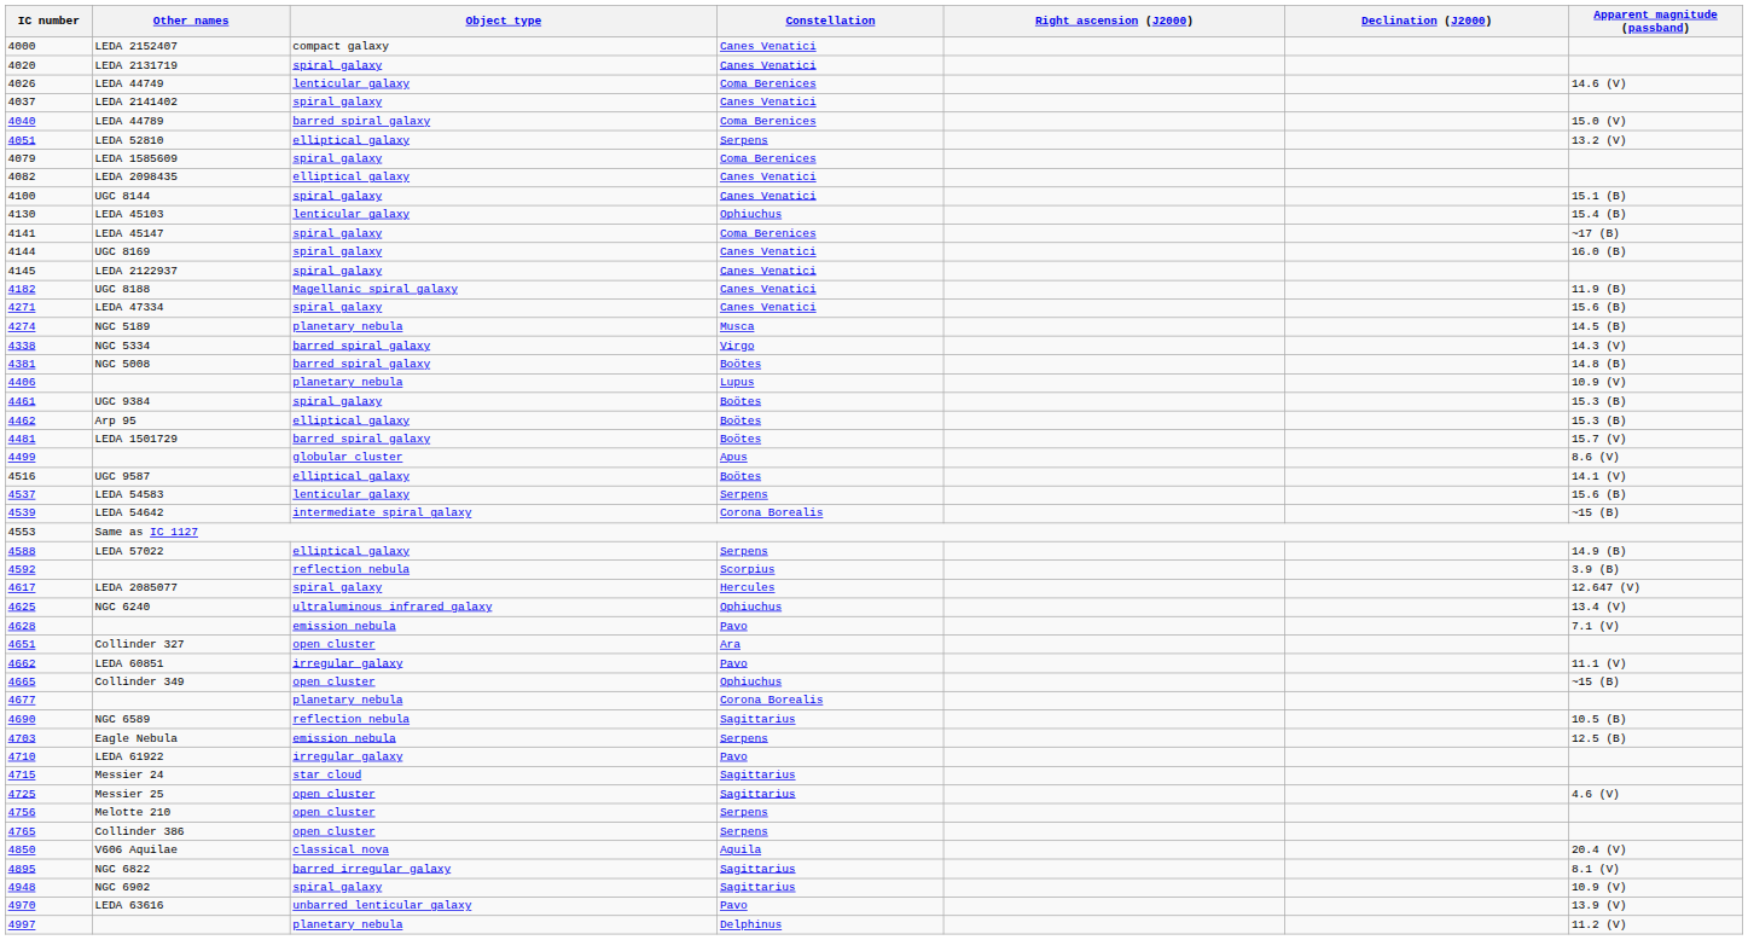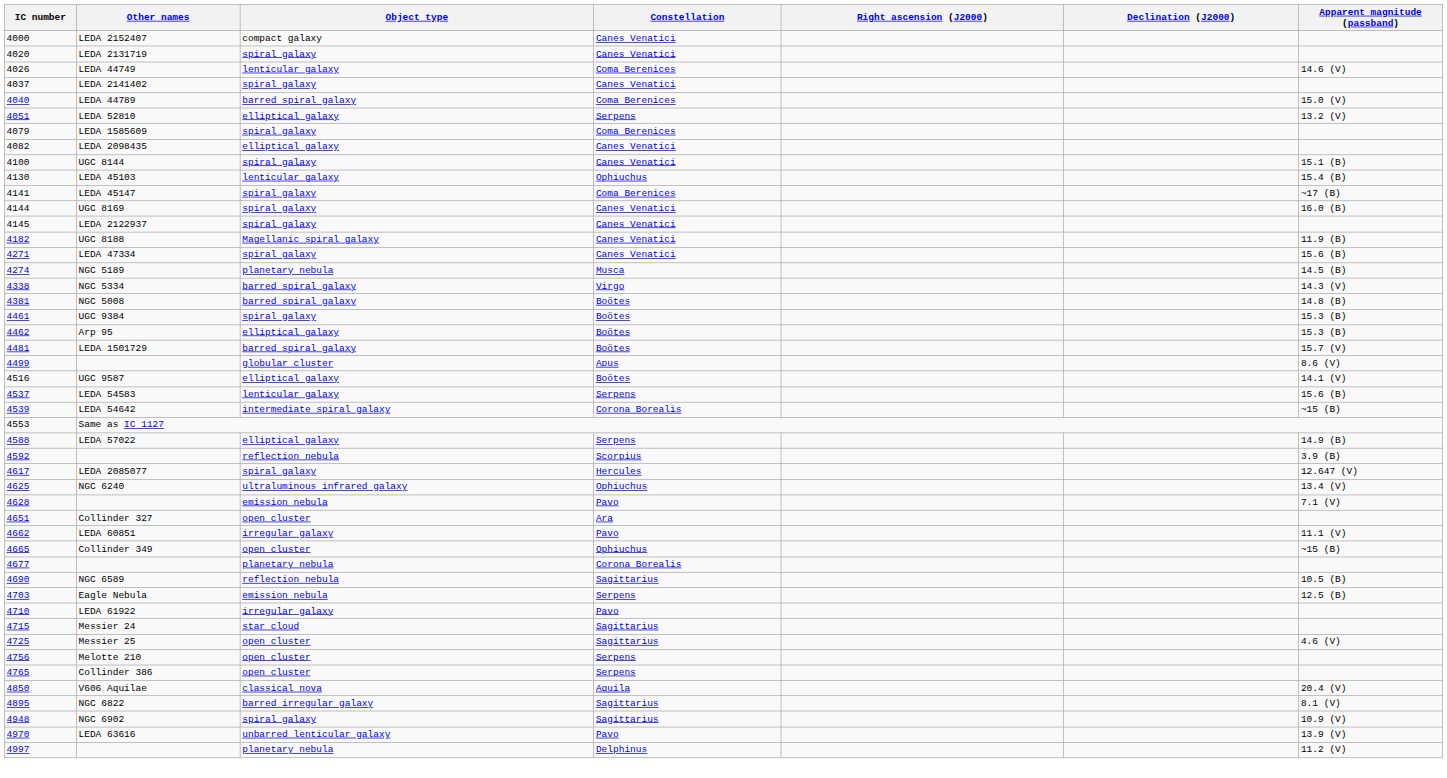 <table class="wikitable sortable">
 <tr>
 <th style="width: 5%;">IC number</th>
 <th><a href='#'>Other names</a></th>
 <th><a href='#'>Object type</a></th>
 <th><a href='#'>Constellation</a></th>
 <th><a href='#'>Right ascension</a> (<a href='#'>J2000</a>)</th>
 <th><a href='#'>Declination</a> (<a href='#'>J2000</a>)</th>
 <th style="width: 10%;"><a href='#'>Apparent magnitude</a> (<a href='#'>passband</a>)</th>
 </tr>
 <tr>
 <td>4000</td>
 <td>LEDA 2152407</td>
 <td>compact galaxy</td>
 <td><a href='#'>Canes Venatici</a></td>
 <td></td>
 <td></td>
 <td></td>
 </tr>
 <tr>
 <td>4020</td>
 <td>LEDA 2131719</td>
 <td><a href='#'>spiral galaxy</a></td>
 <td><a href='#'>Canes Venatici</a></td>
 <td></td>
 <td></td>
 <td></td>
 </tr>
 <tr>
 <td>4026</td>
 <td>LEDA 44749</td>
 <td><a href='#'>lenticular galaxy</a></td>
 <td><a href='#'>Coma Berenices</a></td>
 <td></td>
 <td></td>
 <td>14.6 (V)</td>
 </tr>
 <tr>
 <td>4037</td>
 <td>LEDA 2141402</td>
 <td><a href='#'>spiral galaxy</a></td>
 <td><a href='#'>Canes Venatici</a></td>
 <td></td>
 <td></td>
 <td></td>
 </tr>
 <tr>
 <td><a href='#'>4040</a></td>
 <td>LEDA 44789</td>
 <td><a href='#'>barred spiral galaxy</a></td>
 <td><a href='#'>Coma Berenices</a></td>
 <td></td>
 <td></td>
 <td>15.0 (V)</td>
 </tr>
 <tr>
 <td><a href='#'>4051</a></td>
 <td>LEDA 52810</td>
 <td><a href='#'>elliptical galaxy</a></td>
 <td><a href='#'>Serpens</a></td>
 <td></td>
 <td></td>
 <td>13.2 (V)</td>
 </tr>
 <tr>
 <td>4079</td>
 <td>LEDA 1585609</td>
 <td><a href='#'>spiral galaxy</a></td>
 <td><a href='#'>Coma Berenices</a></td>
 <td></td>
 <td></td>
 <td></td>
 </tr>
 <tr>
 <td>4082</td>
 <td>LEDA 2098435</td>
 <td><a href='#'>elliptical galaxy</a></td>
 <td><a href='#'>Canes Venatici</a></td>
 <td></td>
 <td></td>
 <td></td>
 </tr>
 <tr>
 <td>4100</td>
 <td>UGC 8144</td>
 <td><a href='#'>spiral galaxy</a></td>
 <td><a href='#'>Canes Venatici</a></td>
 <td></td>
 <td></td>
 <td>15.1 (B)</td>
 </tr>
 <tr>
 <td>4130</td>
 <td>LEDA 45103</td>
 <td><a href='#'>lenticular galaxy</a></td>
 <td><a href='#'>Ophiuchus</a></td>
 <td></td>
 <td></td>
 <td>15.4 (B)</td>
 </tr>
 <tr>
 <td>4141</td>
 <td>LEDA 45147</td>
 <td><a href='#'>spiral galaxy</a></td>
 <td><a href='#'>Coma Berenices</a></td>
 <td></td>
 <td></td>
 <td>~17 (B)</td>
 </tr>
 <tr>
 <td>4144</td>
 <td>UGC 8169</td>
 <td><a href='#'>spiral galaxy</a></td>
 <td><a href='#'>Canes Venatici</a></td>
 <td></td>
 <td></td>
 <td>16.0 (B)</td>
 </tr>
 <tr>
 <td>4145</td>
 <td>LEDA 2122937</td>
 <td><a href='#'>spiral galaxy</a></td>
 <td><a href='#'>Canes Venatici</a></td>
 <td></td>
 <td></td>
 <td></td>
 </tr>
 <tr>
 <td><a href='#'>4182</a></td>
 <td>UGC 8188</td>
 <td><a href='#'>Magellanic spiral galaxy</a></td>
 <td><a href='#'>Canes Venatici</a></td>
 <td></td>
 <td></td>
 <td>11.9 (B)</td>
 </tr>
 <tr>
 <td><a href='#'>4271</a></td>
 <td>LEDA 47334</td>
 <td><a href='#'>spiral galaxy</a></td>
 <td><a href='#'>Canes Venatici</a></td>
 <td></td>
 <td></td>
 <td>15.6 (B)</td>
 </tr>
 <tr>
 <td><a href='#'>4274</a></td>
 <td>NGC 5189</td>
 <td><a href='#'>planetary nebula</a></td>
 <td><a href='#'>Musca</a></td>
 <td></td>
 <td></td>
 <td>14.5 (B)</td>
 </tr>
 <tr>
 <td><a href='#'>4338</a></td>
 <td>NGC 5334</td>
 <td><a href='#'>barred spiral galaxy</a></td>
 <td><a href='#'>Virgo</a></td>
 <td></td>
 <td></td>
 <td>14.3 (V)</td>
 </tr>
 <tr>
 <td><a href='#'>4381</a></td>
 <td>NGC 5008</td>
 <td><a href='#'>barred spiral galaxy</a></td>
 <td><a href='#'>Boötes</a></td>
 <td></td>
 <td></td>
 <td>14.8 (B)</td>
-</tr>
-<tr>
-<td><a href='#'>4406</a></td>
-<td></td>
-<td><a href='#'>planetary nebula</a></td>
-<td><a href='#'>Lupus</a></td>
-<td></td>
-<td></td>
-<td>10.9 (V)</td>
 </tr>
 <tr>
 <td><a href='#'>4461</a></td>
 <td>UGC 9384</td>
 <td><a href='#'>spiral galaxy</a></td>
 <td><a href='#'>Boötes</a></td>
 <td></td>
 <td></td>
 <td>15.3 (B)</td>
 </tr>
 <tr>
 <td><a href='#'>4462</a></td>
 <td>Arp 95</td>
 <td><a href='#'>elliptical galaxy</a></td>
 <td><a href='#'>Boötes</a></td>
 <td></td>
 <td></td>
 <td>15.3 (B)</td>
 </tr>
 <tr>
 <td><a href='#'>4481</a></td>
 <td>LEDA 1501729</td>
 <td><a href='#'>barred spiral galaxy</a></td>
 <td><a href='#'>Boötes</a></td>
 <td></td>
 <td></td>
 <td>15.7 (V)</td>
 </tr>
 <tr>
 <td><a href='#'>4499</a></td>
 <td></td>
 <td><a href='#'>globular cluster</a></td>
 <td><a href='#'>Apus</a></td>
 <td></td>
 <td></td>
 <td>8.6 (V)</td>
 </tr>
 <tr>
 <td>4516</td>
 <td>UGC 9587</td>
 <td><a href='#'>elliptical galaxy</a></td>
 <td><a href='#'>Boötes</a></td>
 <td></td>
 <td></td>
 <td>14.1 (V)</td>
 </tr>
 <tr>
 <td><a href='#'>4537</a></td>
 <td>LEDA 54583</td>
 <td><a href='#'>lenticular galaxy</a></td>
 <td><a href='#'>Serpens</a></td>
 <td></td>
 <td></td>
 <td>15.6 (B)</td>
 </tr>
 <tr>
 <td><a href='#'>4539</a></td>
 <td>LEDA 54642</td>
 <td><a href='#'>intermediate spiral galaxy</a></td>
 <td><a href='#'>Corona Borealis</a></td>
 <td></td>
 <td></td>
 <td>~15 (B)</td>
 </tr>
 <tr>
 <td>4553</td>
 <td colspan="6">Same as <a href='#'>IC 1127</a></td>
 </tr>
 <tr>
 <td><a href='#'>4588</a></td>
 <td>LEDA 57022</td>
 <td><a href='#'>elliptical galaxy</a></td>
 <td><a href='#'>Serpens</a></td>
 <td></td>
 <td></td>
 <td>14.9 (B)</td>
 </tr>
 <tr>
 <td><a href='#'>4592</a></td>
 <td></td>
 <td><a href='#'>reflection nebula</a></td>
 <td><a href='#'>Scorpius</a></td>
 <td></td>
 <td></td>
 <td>3.9 (B)</td>
 </tr>
 <tr>
 <td><a href='#'>4617</a></td>
 <td>LEDA 2085077</td>
 <td><a href='#'>spiral galaxy</a></td>
 <td><a href='#'>Hercules</a></td>
 <td></td>
 <td></td>
 <td>12.647 (V)</td>
 </tr>
 <tr>
 <td><a href='#'>4625</a></td>
 <td>NGC 6240</td>
 <td><a href='#'>ultraluminous infrared galaxy</a></td>
 <td><a href='#'>Ophiuchus</a></td>
 <td></td>
 <td></td>
 <td>13.4 (V)</td>
 </tr>
 <tr>
 <td><a href='#'>4628</a></td>
 <td></td>
 <td><a href='#'>emission nebula</a></td>
 <td><a href='#'>Pavo</a></td>
 <td></td>
 <td></td>
 <td>7.1 (V)</td>
 </tr>
 <tr>
 <td><a href='#'>4651</a></td>
 <td>Collinder 327</td>
 <td><a href='#'>open cluster</a></td>
 <td><a href='#'>Ara</a></td>
 <td></td>
 <td></td>
 <td></td>
 </tr>
 <tr>
 <td><a href='#'>4662</a></td>
 <td>LEDA 60851</td>
 <td><a href='#'>irregular galaxy</a></td>
 <td><a href='#'>Pavo</a></td>
 <td></td>
 <td></td>
 <td>11.1 (V)</td>
 </tr>
 <tr>
 <td><a href='#'>4665</a></td>
 <td>Collinder 349</td>
 <td><a href='#'>open cluster</a></td>
 <td><a href='#'>Ophiuchus</a></td>
 <td></td>
 <td></td>
 <td>~15 (B)</td>
 </tr>
 <tr>
 <td><a href='#'>4677</a></td>
 <td></td>
 <td><a href='#'>planetary nebula</a></td>
 <td><a href='#'>Corona Borealis</a></td>
 <td></td>
 <td></td>
 <td></td>
 </tr>
 <tr>
 <td><a href='#'>4690</a></td>
 <td>NGC 6589</td>
 <td><a href='#'>reflection nebula</a></td>
 <td><a href='#'>Sagittarius</a></td>
 <td></td>
 <td></td>
 <td>10.5 (B)</td>
 </tr>
 <tr>
 <td><a href='#'>4703</a></td>
 <td>Eagle Nebula</td>
 <td><a href='#'>emission nebula</a></td>
 <td><a href='#'>Serpens</a></td>
 <td></td>
 <td></td>
 <td>12.5 (B)</td>
 </tr>
 <tr>
 <td><a href='#'>4710</a></td>
 <td>LEDA 61922</td>
 <td><a href='#'>irregular galaxy</a></td>
 <td><a href='#'>Pavo</a></td>
 <td></td>
 <td></td>
 <td></td>
 </tr>
 <tr>
 <td><a href='#'>4715</a></td>
 <td>Messier 24</td>
 <td><a href='#'>star cloud</a></td>
 <td><a href='#'>Sagittarius</a></td>
 <td></td>
 <td></td>
 <td></td>
 </tr>
 <tr>
 <td><a href='#'>4725</a></td>
 <td>Messier 25</td>
 <td><a href='#'>open cluster</a></td>
 <td><a href='#'>Sagittarius</a></td>
 <td></td>
 <td></td>
 <td>4.6 (V)</td>
 </tr>
 <tr>
 <td><a href='#'>4756</a></td>
 <td>Melotte 210</td>
 <td><a href='#'>open cluster</a></td>
 <td><a href='#'>Serpens</a></td>
 <td></td>
 <td></td>
 <td></td>
 </tr>
 <tr>
 <td><a href='#'>4765</a></td>
 <td>Collinder 386</td>
 <td><a href='#'>open cluster</a></td>
 <td><a href='#'>Serpens</a></td>
 <td></td>
 <td></td>
 <td></td>
 </tr>
 <tr>
 <td><a href='#'>4850</a></td>
 <td>V606 Aquilae</td>
 <td><a href='#'>classical nova</a></td>
 <td><a href='#'>Aquila</a></td>
 <td></td>
 <td></td>
 <td>20.4 (V)</td>
 </tr>
 <tr>
 <td><a href='#'>4895</a></td>
 <td>NGC 6822</td>
 <td><a href='#'>barred irregular galaxy</a></td>
 <td><a href='#'>Sagittarius</a></td>
 <td></td>
 <td></td>
 <td>8.1 (V)</td>
 </tr>
 <tr>
 <td><a href='#'>4948</a></td>
 <td>NGC 6902</td>
 <td><a href='#'>spiral galaxy</a></td>
 <td><a href='#'>Sagittarius</a></td>
 <td></td>
 <td></td>
 <td>10.9 (V)</td>
 </tr>
 <tr>
 <td><a href='#'>4970</a></td>
 <td>LEDA 63616</td>
 <td><a href='#'>unbarred lenticular galaxy</a></td>
 <td><a href='#'>Pavo</a></td>
 <td></td>
 <td></td>
 <td>13.9 (V)</td>
 </tr>
 <tr>
 <td><a href='#'>4997</a></td>
 <td></td>
 <td><a href='#'>planetary nebula</a></td>
 <td><a href='#'>Delphinus</a></td>
 <td></td>
 <td></td>
 <td>11.2 (V)</td>
 </tr>
 </table>
